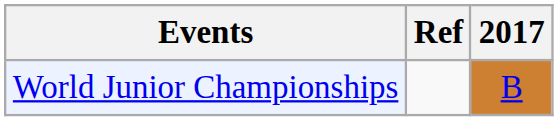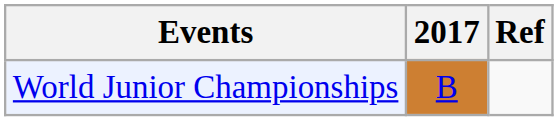 <table style='font-size: 90%; text-align:center;' class='wikitable'>
 <tr>
 <th>Events</th>
+<th>2017</th>
 <th>Ref</th>
-<th>2017</th>
 </tr>
 <tr>
 <td bgcolor="#ECF2FF"; align="left"><a href='#'>World Junior Championships</a></td>
+<td bgcolor=CD7F32><a href='#'>B</a></td>
 <td></td>
-<td bgcolor=CD7F32><a href='#'>B</a></td>
 </tr>
 </table>
